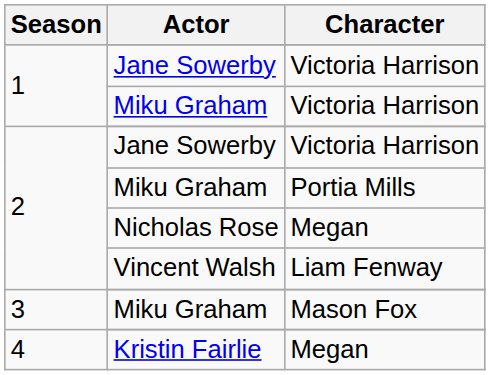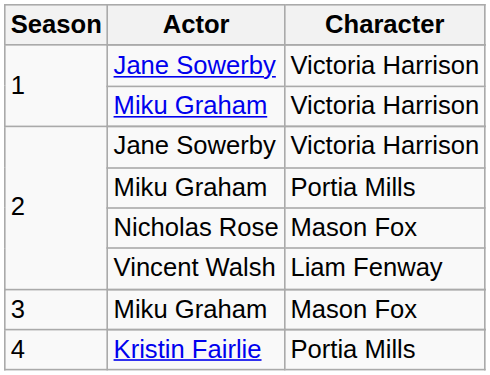 <table class="wikitable" border="1">
 <tr>
 <th>Season</th>
 <th>Actor</th>
 <th>Character</th>
 </tr>
 <tr>
 <td rowspan=3>1</td>
 </tr>
 <tr>
 <td><a href='#'>Jane Sowerby</a></td>
 <td>Victoria Harrison</td>
 </tr>
 <tr>
 <td><a href='#'>Miku Graham</a></td>
 <td>Victoria Harrison</td>
 </tr>
 <tr>
 <td rowspan=5>2</td>
 </tr>
 <tr>
 <td>Jane Sowerby</td>
 <td>Victoria Harrison</td>
 </tr>
 <tr>
 <td>Miku Graham</td>
 <td>Portia Mills</td>
 </tr>
 <tr>
 <td>Nicholas Rose</td>
-<td>Megan</td>
+<td>Mason Fox</td>
 </tr>
 <tr>
 <td>Vincent Walsh</td>
 <td>Liam Fenway</td>
 </tr>
 <tr>
 <td rowspan=2>3</td>
 </tr>
 <tr>
 <td>Miku Graham</td>
 <td>Mason Fox</td>
 </tr>
 <tr>
 <td rowspan=2>4</td>
 </tr>
 <tr>
 <td><a href='#'>Kristin Fairlie</a></td>
-<td>Megan</td>
+<td>Portia Mills</td>
 </tr>
 </table>
